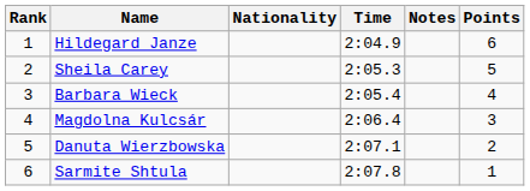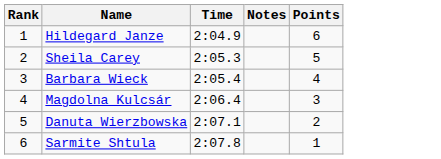 <table class="wikitable sortable" style="text-align:center">
 <tr>
 <th>Rank</th>
 <th>Name</th>
-<th>Nationality</th>
 <th>Time</th>
 <th>Notes</th>
 <th>Points</th>
 </tr>
 <tr>
 <td>1</td>
 <td align=left><a href='#'>Hildegard Janze</a></td>
-<td align=left></td>
 <td>2:04.9</td>
 <td></td>
 <td>6</td>
 </tr>
 <tr>
 <td>2</td>
 <td align=left><a href='#'>Sheila Carey</a></td>
-<td align=left></td>
 <td>2:05.3</td>
 <td></td>
 <td>5</td>
 </tr>
 <tr>
 <td>3</td>
 <td align=left><a href='#'>Barbara Wieck</a></td>
-<td align=left></td>
 <td>2:05.4</td>
 <td></td>
 <td>4</td>
 </tr>
 <tr>
 <td>4</td>
 <td align=left><a href='#'>Magdolna Kulcsár</a></td>
-<td align=left></td>
 <td>2:06.4</td>
 <td></td>
 <td>3</td>
 </tr>
 <tr>
 <td>5</td>
 <td align=left><a href='#'>Danuta Wierzbowska</a></td>
-<td align=left></td>
 <td>2:07.1</td>
 <td></td>
 <td>2</td>
 </tr>
 <tr>
 <td>6</td>
 <td align=left><a href='#'>Sarmite Shtula</a></td>
-<td align=left></td>
 <td>2:07.8</td>
 <td></td>
 <td>1</td>
 </tr>
 </table>
